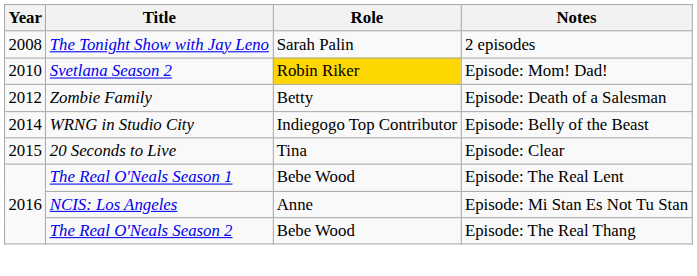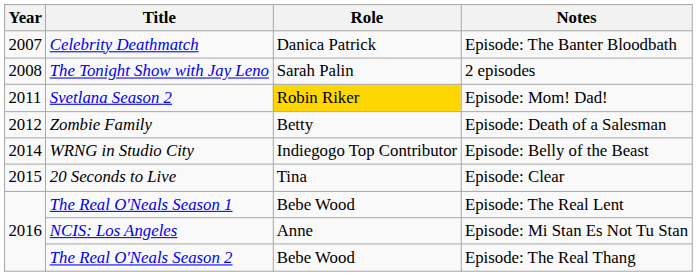 <table class="wikitable sortable plainrowheaders">
 <tr style="text-align:center;">
 <th scope="col">Year</th>
 <th scope="col">Title</th>
 <th scope="col">Role</th>
 <th scope="col">Notes</th>
 </tr>
 <tr>
+<td>2007</td>
+<td><em><a href='#'>Celebrity Deathmatch</a></em></td>
+<td>Danica Patrick</td>
+<td>Episode: The Banter Bloodbath</td>
+</tr>
+<tr>
 <td>2008</td>
 <td><em><a href='#'>The Tonight Show with Jay Leno</a></em></td>
 <td>Sarah Palin</td>
 <td>2 episodes</td>
 </tr>
 <tr>
-<td>2010</td>
+<td>2011</td>
 <td><em><a href='#'>Svetlana Season 2</a></em></td>
 <td style="background: gold;">Robin Riker</td>
 <td>Episode: Mom! Dad!</td>
 </tr>
 <tr>
 <td>2012</td>
 <td><em>Zombie Family</em></td>
 <td>Betty</td>
 <td>Episode: Death of a Salesman</td>
 </tr>
 <tr>
 <td>2014</td>
 <td><em>WRNG in Studio City</em></td>
 <td>Indiegogo Top Contributor</td>
 <td>Episode: Belly of the Beast</td>
 </tr>
 <tr>
 <td>2015</td>
 <td><em>20 Seconds to Live</em></td>
 <td>Tina</td>
 <td>Episode: Clear</td>
 </tr>
 <tr>
 <td rowspan="3">2016</td>
 <td><em><a href='#'>The Real O'Neals Season 1</a></em></td>
 <td>Bebe Wood</td>
 <td>Episode: The Real Lent</td>
 </tr>
 <tr>
 <td><em><a href='#'>NCIS: Los Angeles</a></em></td>
 <td>Anne</td>
 <td>Episode: Mi Stan Es Not Tu Stan</td>
 </tr>
 <tr>
 <td><em><a href='#'>The Real O'Neals Season 2</a></em></td>
 <td>Bebe Wood</td>
 <td>Episode: The Real Thang</td>
 </tr>
 </table>
